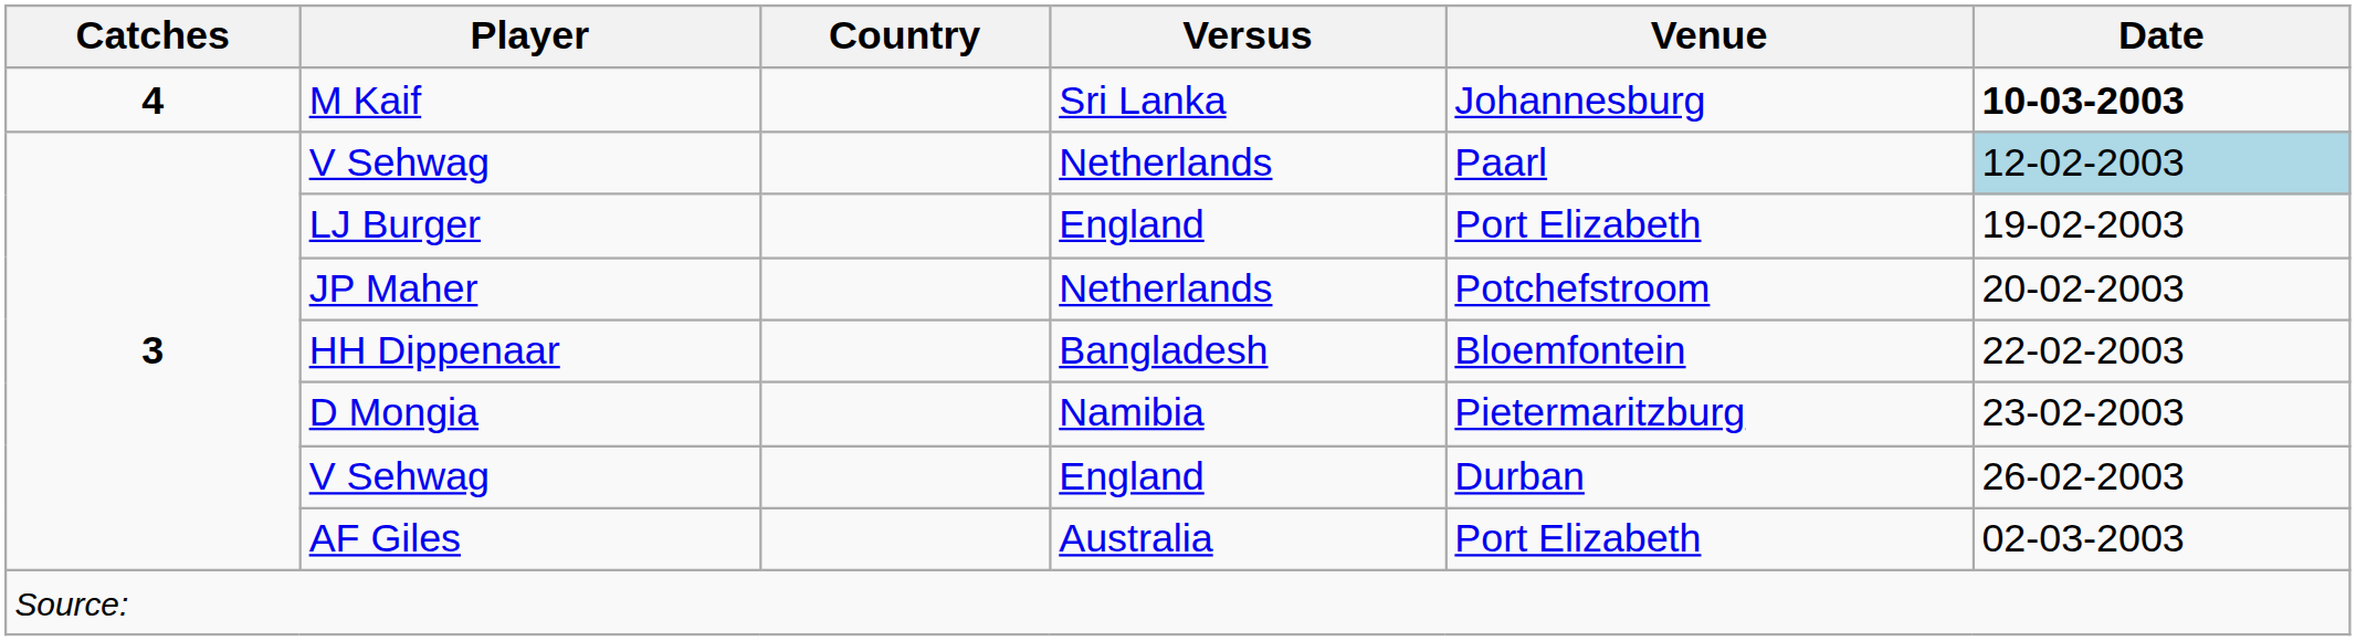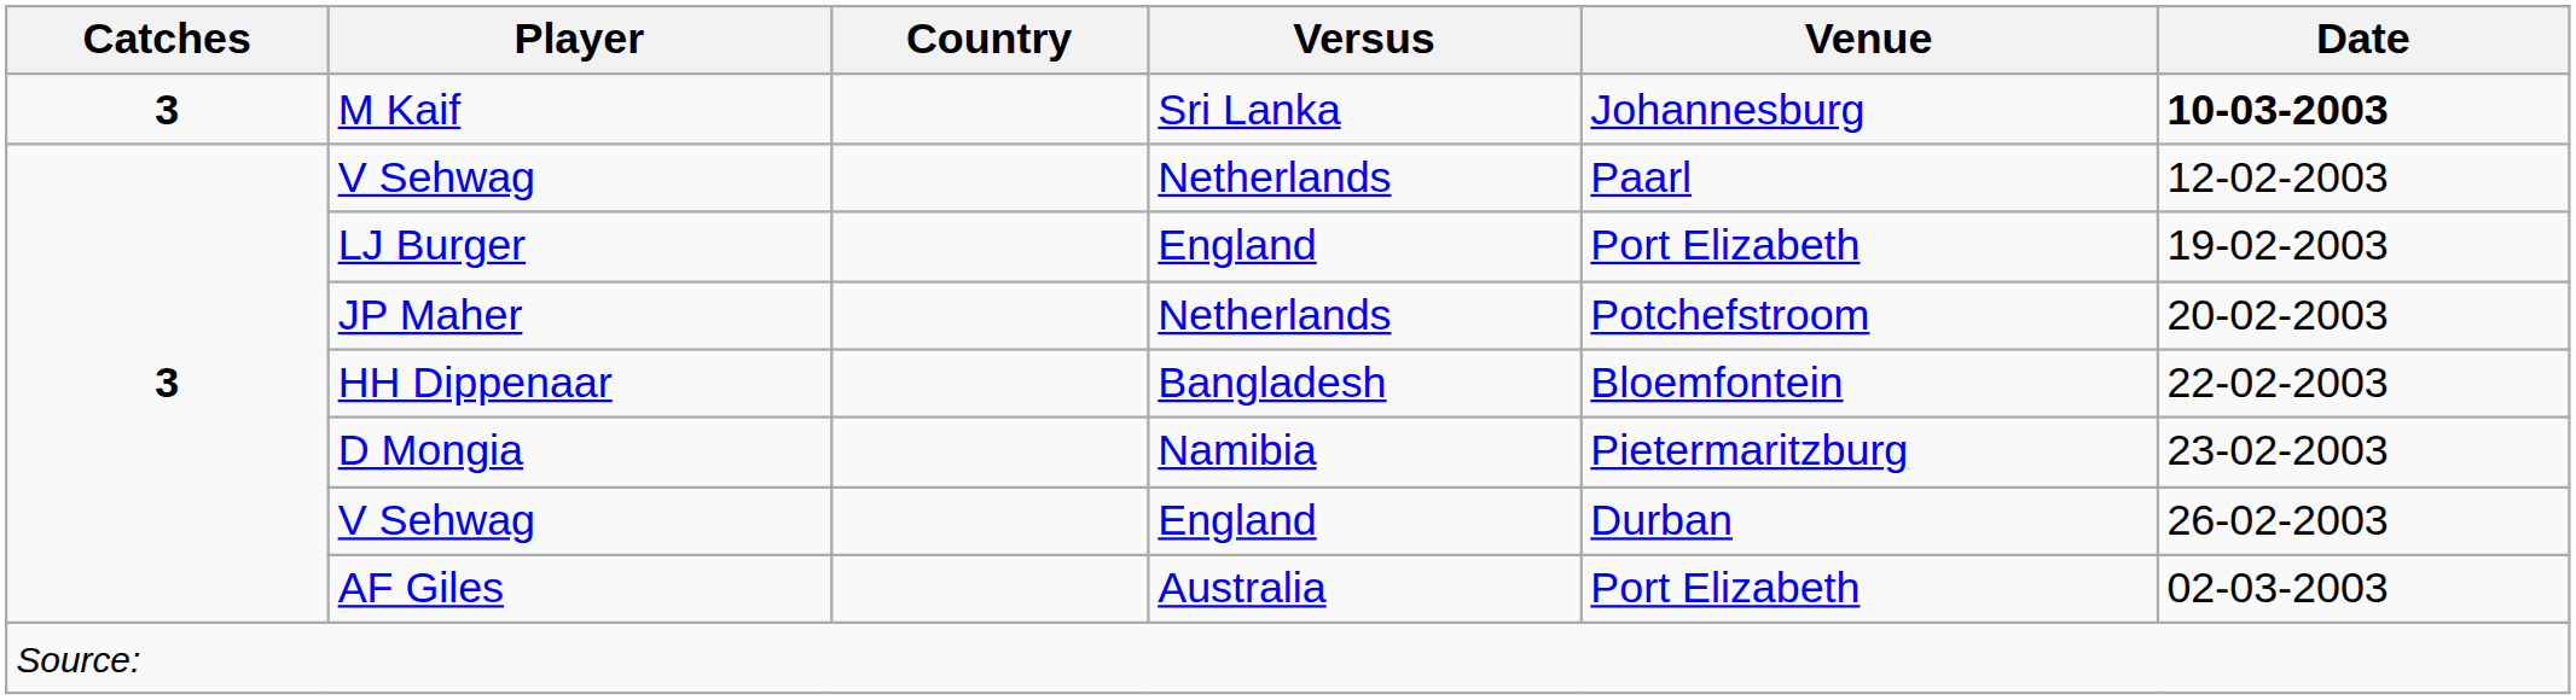 <table class="wikitable" width="75%">
 <tr>
 <th>Catches</th>
 <th>Player</th>
 <th>Country</th>
 <th>Versus</th>
 <th>Venue</th>
 <th>Date</th>
 </tr>
 <tr>
-<td align="center"><strong>4</strong></td>
+<td align="center"><strong>3</strong></td>
 <td><a href='#'>M Kaif</a></td>
 <td></td>
 <td><a href='#'>Sri Lanka</a></td>
 <td><a href='#'>Johannesburg</a></td>
 <td><strong>10-03-2003</strong></td>
 </tr>
 <tr>
 <td rowspan=7 align="center"><strong>3</strong></td>
 <td><a href='#'>V Sehwag</a></td>
 <td></td>
 <td><a href='#'>Netherlands</a></td>
 <td><a href='#'>Paarl</a></td>
-<td style="background: lightblue;">12-02-2003</td>
+<td>12-02-2003</td>
 </tr>
 <tr>
 <td><a href='#'>LJ Burger</a></td>
 <td></td>
 <td><a href='#'>England</a></td>
 <td><a href='#'>Port Elizabeth</a></td>
 <td>19-02-2003</td>
 </tr>
 <tr>
 <td><a href='#'>JP Maher</a></td>
 <td></td>
 <td><a href='#'>Netherlands</a></td>
 <td><a href='#'>Potchefstroom</a></td>
 <td>20-02-2003</td>
 </tr>
 <tr>
 <td><a href='#'>HH Dippenaar</a></td>
 <td></td>
 <td><a href='#'>Bangladesh</a></td>
 <td><a href='#'>Bloemfontein</a></td>
 <td>22-02-2003</td>
 </tr>
 <tr>
 <td><a href='#'>D Mongia</a></td>
 <td></td>
 <td><a href='#'>Namibia</a></td>
 <td><a href='#'>Pietermaritzburg</a></td>
 <td>23-02-2003</td>
 </tr>
 <tr>
 <td><a href='#'>V Sehwag</a></td>
 <td></td>
 <td><a href='#'>England</a></td>
 <td><a href='#'>Durban</a></td>
 <td>26-02-2003</td>
 </tr>
 <tr>
 <td><a href='#'>AF Giles</a></td>
 <td></td>
 <td><a href='#'>Australia</a></td>
 <td><a href='#'>Port Elizabeth</a></td>
 <td>02-03-2003</td>
 </tr>
 <tr>
 <td colspan="6"><small><em>Source: </em></small></td>
 </tr>
 </table>
